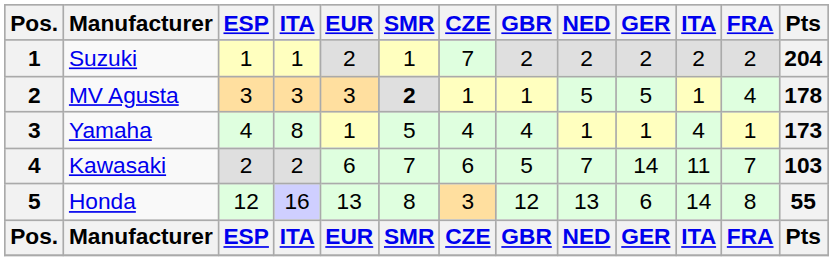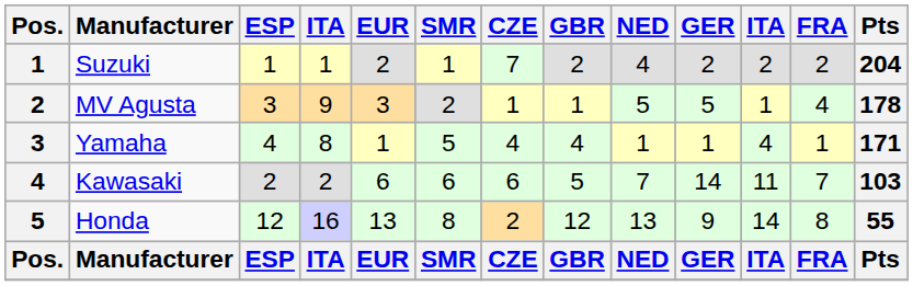 <table class="wikitable" style="font-size: 85%; text-align: center">
 <tr valign="top">
 <th valign="middle">Pos.</th>
 <th valign="middle">Manufacturer</th>
 <th><a href='#'>ESP</a><br></th>
 <th><a href='#'>ITA</a><br></th>
 <th><a href='#'>EUR</a><br></th>
 <th><a href='#'>SMR</a><br></th>
 <th><a href='#'>CZE</a><br></th>
 <th><a href='#'>GBR</a><br></th>
 <th><a href='#'>NED</a><br></th>
 <th><a href='#'>GER</a><br></th>
 <th><a href='#'>ITA</a><br></th>
 <th><a href='#'>FRA</a><br></th>
 <th valign="middle">Pts</th>
 </tr>
 <tr>
 <th>1</th>
 <td align="left"> <a href='#'>Suzuki</a></td>
 <td style="background-color:#ffffbf">1</td>
 <td style="background-color:#ffffbf">1</td>
 <td style="background-color:#dfdfdf">2</td>
 <td style="background-color:#ffffbf">1</td>
 <td style="background-color:#dfffdf">7</td>
 <td style="background-color:#dfdfdf">2</td>
-<td style="background-color:#dfdfdf">2</td>
+<td style="background-color:#dfdfdf">4</td>
 <td style="background-color:#dfdfdf">2</td>
 <td style="background-color:#dfdfdf">2</td>
 <td style="background-color:#dfdfdf">2</td>
 <th>204</th>
 </tr>
 <tr>
 <th>2</th>
 <td align="left"> <a href='#'>MV Agusta</a></td>
 <td style="background-color:#ffdf9f">3</td>
+<td style="background-color:#ffdf9f">9</td>
 <td style="background-color:#ffdf9f">3</td>
-<td style="background-color:#ffdf9f">3</td>
-<td style="background-color:#dfdfdf"><strong>2</strong></td>
+<td style="background-color:#dfdfdf">2</td>
 <td style="background-color:#ffffbf">1</td>
 <td style="background-color:#ffffbf">1</td>
 <td style="background-color:#dfffdf">5</td>
 <td style="background-color:#dfffdf">5</td>
 <td style="background-color:#ffffbf">1</td>
 <td style="background-color:#dfffdf">4</td>
 <th>178</th>
 </tr>
 <tr>
 <th>3</th>
 <td align="left"> <a href='#'>Yamaha</a></td>
 <td style="background-color:#dfffdf">4</td>
 <td style="background-color:#dfffdf">8</td>
 <td style="background-color:#ffffbf">1</td>
 <td style="background-color:#dfffdf">5</td>
 <td style="background-color:#dfffdf">4</td>
 <td style="background-color:#dfffdf">4</td>
 <td style="background-color:#ffffbf">1</td>
 <td style="background-color:#ffffbf">1</td>
 <td style="background-color:#dfffdf">4</td>
 <td style="background-color:#ffffbf">1</td>
-<th>173</th>
+<th>171</th>
 </tr>
 <tr>
 <th>4</th>
 <td align="left"> <a href='#'>Kawasaki</a></td>
 <td style="background-color:#dfdfdf">2</td>
 <td style="background-color:#dfdfdf">2</td>
 <td style="background-color:#dfffdf">6</td>
-<td style="background-color:#dfffdf">7</td>
+<td style="background-color:#dfffdf">6</td>
 <td style="background-color:#dfffdf">6</td>
 <td style="background-color:#dfffdf">5</td>
 <td style="background-color:#dfffdf">7</td>
 <td style="background-color:#dfffdf">14</td>
 <td style="background-color:#dfffdf">11</td>
 <td style="background-color:#dfffdf">7</td>
 <th>103</th>
 </tr>
 <tr>
 <th>5</th>
 <td align="left"> <a href='#'>Honda</a></td>
 <td style="background-color:#dfffdf">12</td>
 <td style="background-color:#cfcfff">16</td>
 <td style="background-color:#dfffdf">13</td>
 <td style="background-color:#dfffdf">8</td>
-<td style="background-color:#ffdf9f">3</td>
+<td style="background-color:#ffdf9f">2</td>
 <td style="background-color:#dfffdf">12</td>
 <td style="background-color:#dfffdf">13</td>
-<td style="background-color:#dfffdf">6</td>
+<td style="background-color:#dfffdf">9</td>
 <td style="background-color:#dfffdf">14</td>
 <td style="background-color:#dfffdf">8</td>
 <th>55</th>
 </tr>
 <tr valign="top">
 <th valign="middle">Pos.</th>
 <th valign="middle">Manufacturer</th>
 <th><a href='#'>ESP</a><br></th>
 <th><a href='#'>ITA</a><br></th>
 <th><a href='#'>EUR</a><br></th>
 <th><a href='#'>SMR</a><br></th>
 <th><a href='#'>CZE</a><br></th>
 <th><a href='#'>GBR</a><br></th>
 <th><a href='#'>NED</a><br></th>
 <th><a href='#'>GER</a><br></th>
 <th><a href='#'>ITA</a><br></th>
 <th><a href='#'>FRA</a><br></th>
 <th valign="middle">Pts</th>
 </tr>
 <tr>
 </tr>
 </table>
